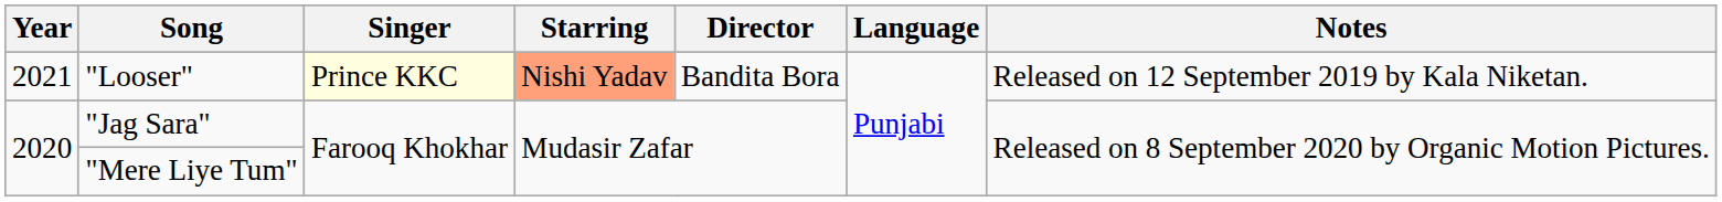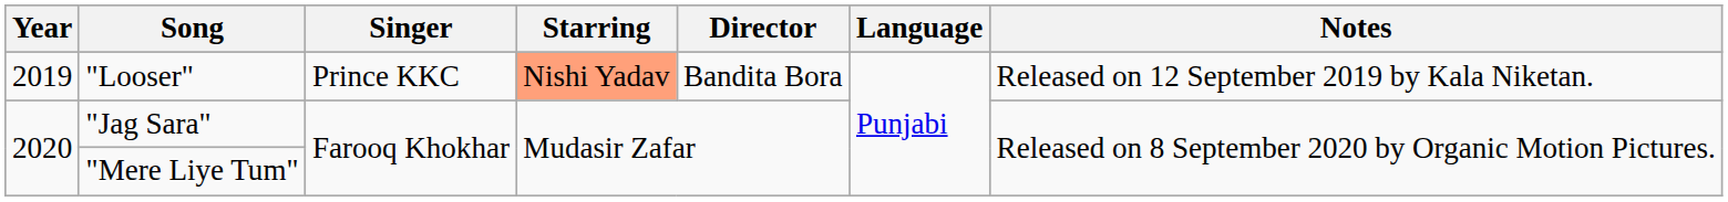 <table class="wikitable">
 <tr>
 <th>Year</th>
 <th>Song</th>
 <th>Singer</th>
 <th>Starring</th>
 <th>Director</th>
 <th>Language</th>
 <th>Notes</th>
 </tr>
 <tr>
-<td>2021</td>
+<td>2019</td>
 <td>"Looser"</td>
-<td style="background: lightyellow;">Prince KKC</td>
+<td>Prince KKC</td>
 <td style="background: lightsalmon;">Nishi Yadav</td>
 <td>Bandita Bora</td>
 <td rowspan="3"><a href='#'>Punjabi</a></td>
 <td>Released on 12 September 2019 by Kala Niketan.</td>
 </tr>
 <tr>
 <td rowspan="2">2020</td>
 <td>"Jag Sara" </td>
 <td rowspan="2">Farooq Khokhar</td>
 <td rowspan="2" colspan="2">Mudasir Zafar</td>
 <td rowspan="2">Released on 8 September 2020 by Organic Motion Pictures.</td>
 </tr>
 <tr>
 <td>"Mere Liye Tum" </td>
 </tr>
 </table>
